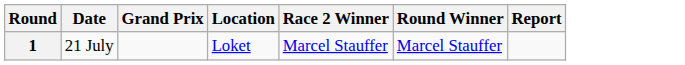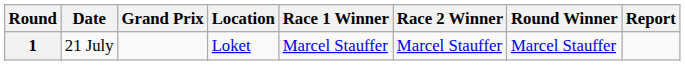 <table class="wikitable" style="font-size: 85%;">
 <tr>
 <th>Round</th>
 <th>Date</th>
 <th>Grand Prix</th>
 <th>Location</th>
+<th>Race 1 Winner</th>
 <th>Race 2 Winner</th>
 <th>Round Winner</th>
 <th>Report</th>
 </tr>
 <tr>
 <th>1</th>
 <td>21 July</td>
 <td></td>
 <td><a href='#'>Loket</a></td>
 <td> <a href='#'>Marcel Stauffer</a></td>
 <td> <a href='#'>Marcel Stauffer</a></td>
+<td> <a href='#'>Marcel Stauffer</a></td>
 <td></td>
 </tr>
 </table>
